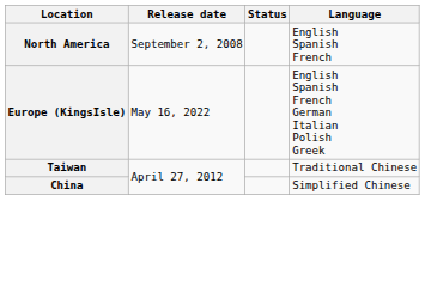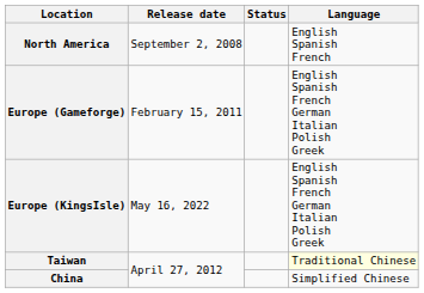 <table class="wikitable plainrowheaders">
 <tr>
 <th>Location</th>
 <th>Release date</th>
 <th>Status</th>
 <th>Language</th>
 </tr>
 <tr>
 <th scope="row">North America</th>
 <td>September 2, 2008</td>
 <td></td>
 <td>English <br> Spanish <br> French</td>
 </tr>
 <tr>
+<th scope="row">Europe (Gameforge)</th>
+<td>February 15, 2011</td>
+<td></td>
+<td>English <br> Spanish <br> French <br> German <br> Italian <br> Polish <br> Greek</td>
+</tr>
+<tr>
 <th scope="row">Europe (KingsIsle)</th>
 <td>May 16, 2022</td>
 <td></td>
 <td>English <br> Spanish <br> French <br> German <br> Italian <br> Polish <br> Greek</td>
 </tr>
 <tr>
 <th scope="row">Taiwan</th>
 <td rowspan="2">April 27, 2012</td>
 <td></td>
-<td>Traditional Chinese</td>
+<td style="background: lightyellow;">Traditional Chinese</td>
 </tr>
 <tr>
 <th scope="row">China</th>
 <td></td>
 <td>Simplified Chinese</td>
 </tr>
 </table>
